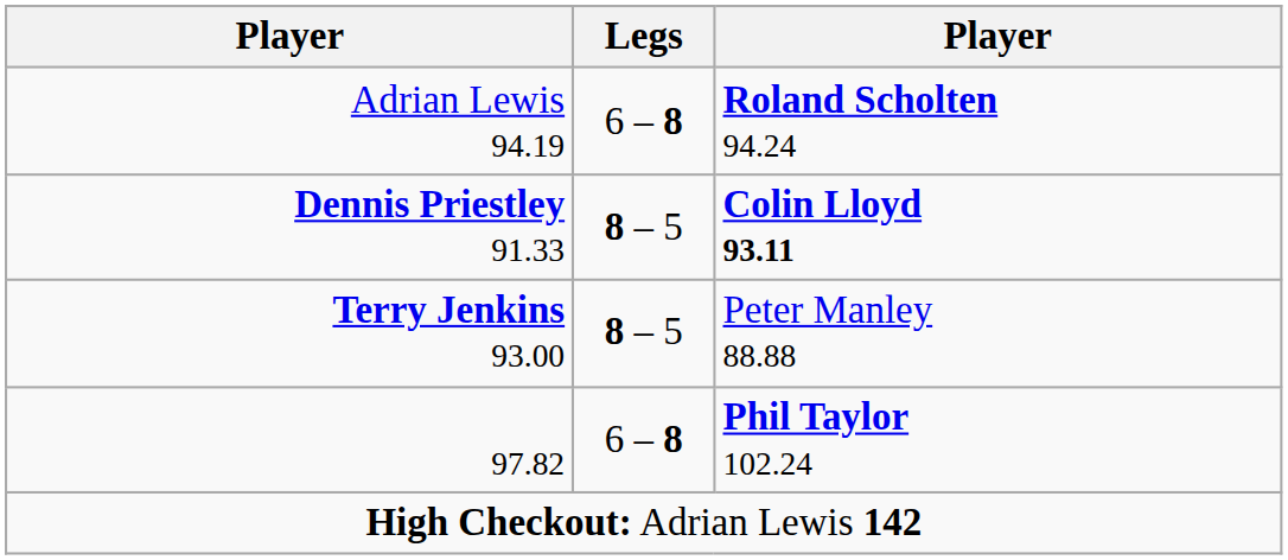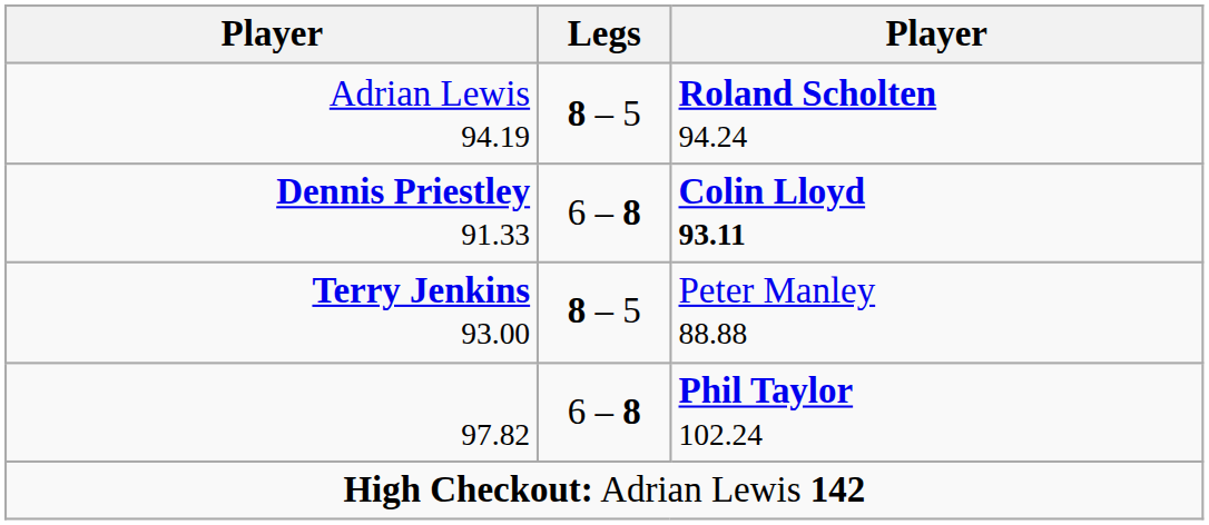 <table class=wikitable style="text-align|center">
 <tr>
 <th width=225>Player</th>
 <th width=50>Legs</th>
 <th width=225>Player</th>
 </tr>
 <tr align=left>
 <td align=right><a href='#'>Adrian Lewis</a>  <br> <small><span>94.19</span></small></td>
-<td align=center>6 – <strong>8</strong></td>
+<td align=center><strong>8</strong> – 5</td>
 <td> <strong><a href='#'>Roland Scholten</a></strong> <br> <small><span>94.24</span></small></td>
 </tr>
 <tr align=left>
 <td align=right><strong><a href='#'>Dennis Priestley</a></strong>  <br> <small><span>91.33</span></small></td>
-<td align=center><strong>8</strong> – 5</td>
+<td align=center>6 – <strong>8</strong></td>
 <td><strong> <a href='#'>Colin Lloyd</a> <br> <small><span>93.11</span></small></strong></td>
 </tr>
 <tr align=left>
 <td align=right><strong><a href='#'>Terry Jenkins</a></strong>  <br> <small><span>93.00</span></small></td>
 <td align=center><strong>8</strong> – 5</td>
 <td> <a href='#'>Peter Manley</a> <br> <small><span>88.88</span></small></td>
 </tr>
 <tr align=left>
 <td align=right> <br> <small><span>97.82</span></small></td>
 <td align=center>6 – <strong>8</strong></td>
 <td> <strong><a href='#'>Phil Taylor</a></strong> <br> <small><span>102.24</span></small></td>
 </tr>
 <tr align=center>
 <td colspan="3"><strong>High Checkout:</strong> Adrian Lewis <strong>142</strong></td>
 </tr>
 </table>
